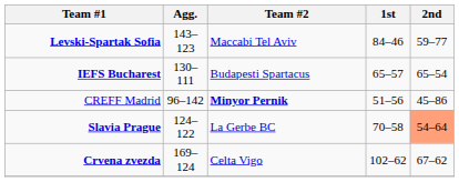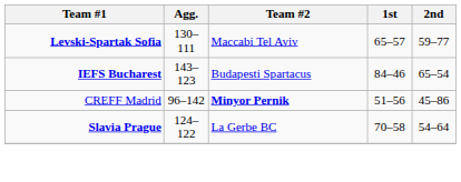 <table class=wikitable style="text-align:center">
 <tr>
 <th width=200>Team #1</th>
 <th width=50>Agg.</th>
 <th width=200>Team #2</th>
 <th width=50>1st</th>
 <th width=50>2nd</th>
 </tr>
 <tr>
 <td align=right><strong><a href='#'>Levski-Spartak Sofia</a></strong> </td>
-<td>143–123</td>
+<td>130–111</td>
 <td align=left> <a href='#'>Maccabi Tel Aviv</a></td>
-<td align=center>84–46</td>
+<td align=center>65–57</td>
 <td align=center>59–77</td>
 </tr>
 <tr>
 <td align=right><strong><a href='#'>IEFS Bucharest</a></strong> </td>
-<td>130–111</td>
+<td>143–123</td>
 <td align=left> <a href='#'>Budapesti Spartacus</a></td>
-<td align=center>65–57</td>
+<td align=center>84–46</td>
 <td align=center>65–54</td>
 </tr>
 <tr>
 <td align=right><a href='#'>CREFF Madrid</a> </td>
 <td>96–142</td>
 <td align=left> <strong><a href='#'>Minyor Pernik</a></strong></td>
 <td align=center>51–56</td>
 <td align=center>45–86</td>
 </tr>
 <tr>
 <td align=right><strong><a href='#'>Slavia Prague</a></strong> </td>
 <td>124–122</td>
 <td align=left> <a href='#'>La Gerbe BC</a></td>
 <td align=center>70–58</td>
-<td align=center style="background: lightsalmon;">54–64</td>
-</tr>
-<tr>
-<td align=right><strong><a href='#'>Crvena zvezda</a></strong> </td>
-<td>169–124</td>
-<td align=left> <a href='#'>Celta Vigo</a></td>
-<td align=center>102–62</td>
-<td align=center>67–62</td>
+<td align=center>54–64</td>
 </tr>
 <tr>
 </tr>
 </table>
